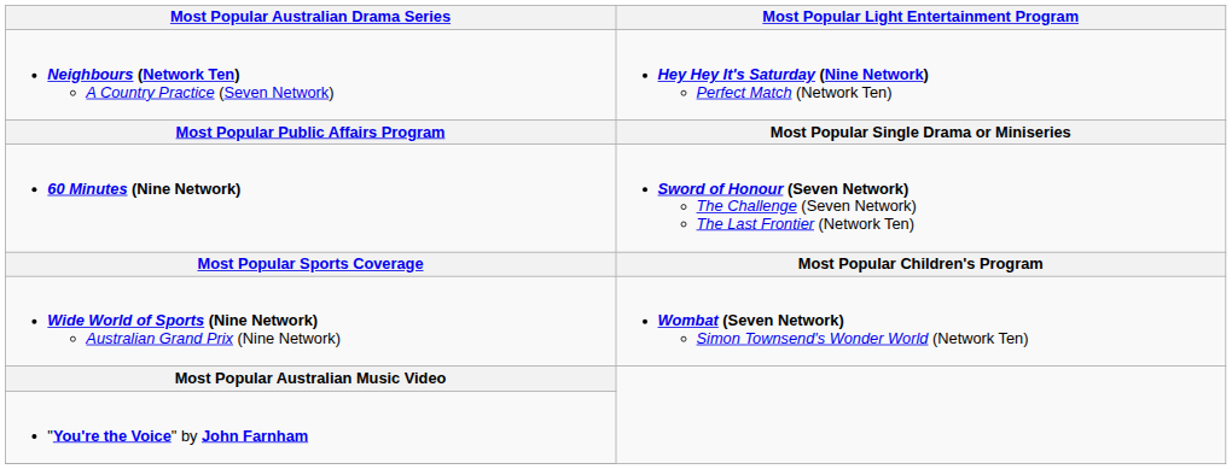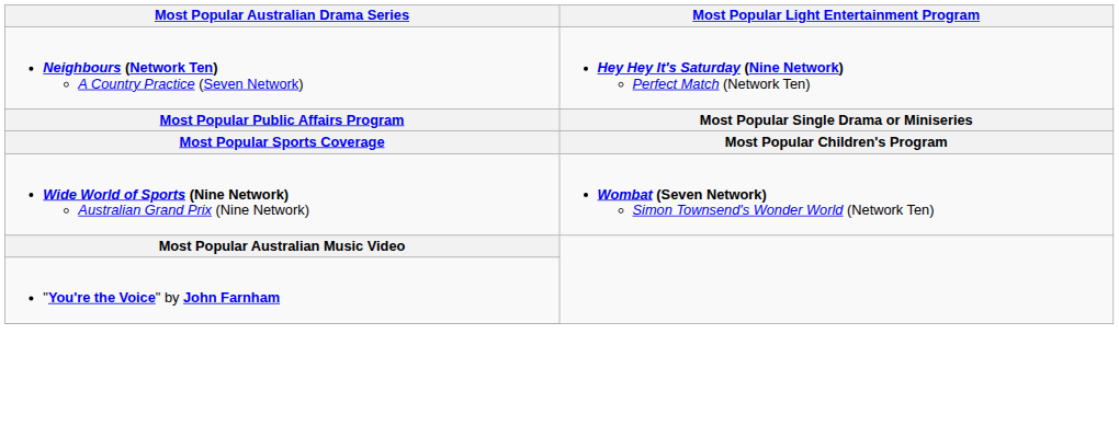 <table class=wikitable width="100%">
 <tr>
 <th width="50%"><a href='#'>Most Popular Australian Drama Series</a></th>
 <th width="50%"><a href='#'>Most Popular Light Entertainment Program</a></th>
 </tr>
 <tr>
 <td valign="top"><br><ul><li><strong><em><a href='#'>Neighbours</a></em></strong> <strong>(<a href='#'>Network Ten</a>)</strong><ul><li><em><a href='#'>A Country Practice</a></em> (<a href='#'>Seven Network</a>)</li></ul></li></ul></td>
 <td valign="top"><br><ul><li><strong><em><a href='#'>Hey Hey It's Saturday</a></em></strong> <strong>(<a href='#'>Nine Network</a>)</strong><ul><li><em><a href='#'>Perfect Match</a></em> (Network Ten)</li></ul></li></ul></td>
 </tr>
 <tr>
 <th width="50%"><a href='#'>Most Popular Public Affairs Program</a></th>
 <th width="50%">Most Popular Single Drama or Miniseries</th>
-</tr>
-<tr>
-<td valign="top"><br><ul><li><strong><em><a href='#'>60 Minutes</a></em></strong> <strong>(Nine Network)</strong></li></ul></td>
-<td valign="top"><br><ul><li><strong><em><a href='#'>Sword of Honour</a></em></strong> <strong>(Seven Network)</strong><ul><li><em><a href='#'>The Challenge</a></em> (Seven Network)</li><li><em><a href='#'>The Last Frontier</a></em> (Network Ten)</li></ul></li></ul></td>
 </tr>
 <tr>
 <th width="50%"><a href='#'>Most Popular Sports Coverage</a></th>
 <th width="50%">Most Popular Children's Program</th>
 </tr>
 <tr>
 <td valign="top"><br><ul><li><strong><em><a href='#'>Wide World of Sports</a></em></strong> <strong>(Nine Network)</strong><ul><li><em><a href='#'>Australian Grand Prix</a></em> (Nine Network)</li></ul></li></ul></td>
 <td valign="top"><br><ul><li><strong><em><a href='#'>Wombat</a></em></strong> <strong>(Seven Network)</strong><ul><li><em><a href='#'>Simon Townsend's Wonder World</a></em> (Network Ten)</li></ul></li></ul></td>
 </tr>
 <tr>
 <th width="50%">Most Popular Australian Music Video</th>
 </tr>
 <tr>
 <td valign="top"><br><ul><li>"<strong><a href='#'>You're the Voice</a></strong>" by <strong><a href='#'>John Farnham</a></strong></li></ul></td>
 </tr>
 <tr>
 </tr>
 </table>
